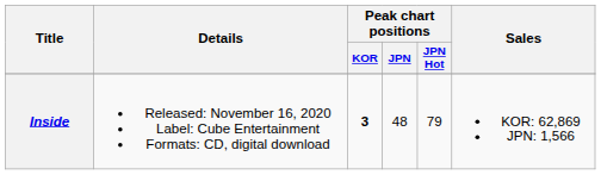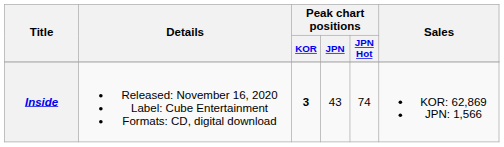 <table class="wikitable plainrowheaders" style="text-align:center">
 <tr>
 <th scope="col" rowspan="2" style="width:6em;">Title</th>
 <th scope="col" rowspan="2" style="width:18em;">Details</th>
 <th scope="col" colspan="3">Peak chart positions</th>
 <th scope="col" rowspan="2" style="width:10em;">Sales</th>
 </tr>
 <tr>
 <th scope="col" style="width:2.5em;font-size:85%;"><a href='#'>KOR</a><br></th>
 <th scope="col" style="width:2.5em;font-size:85%;"><a href='#'>JPN</a><br></th>
 <th scope="col" style="width:2.5em;font-size:85%;"><a href='#'>JPN Hot</a><br></th>
 </tr>
 <tr>
 </tr>
 <tr>
 <th scope="row"><em><a href='#'>Inside</a></em></th>
 <td><br><ul><li>Released: November 16, 2020</li><li>Label: Cube Entertainment</li><li>Formats: CD, digital download</li></ul></td>
 <td><strong>3</strong></td>
-<td>48</td>
-<td>79</td>
+<td>43</td>
+<td>74</td>
 <td><br><ul><li>KOR: 62,869</li><li>JPN: 1,566</li></ul></td>
 </tr>
 </table>
